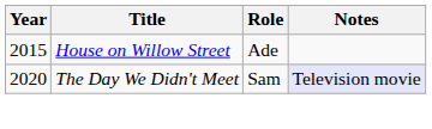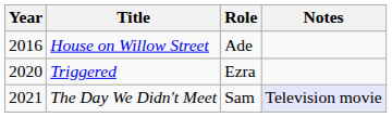 <table class="wikitable">
 <tr>
 <th>Year</th>
 <th>Title</th>
 <th>Role</th>
 <th>Notes</th>
 </tr>
 <tr>
-<td>2015</td>
+<td>2016</td>
 <td><em><a href='#'>House on Willow Street</a></em></td>
 <td>Ade</td>
 <td></td>
 </tr>
 <tr>
 <td>2020</td>
+<td><em><a href='#'>Triggered</a></em></td>
+<td>Ezra</td>
+<td></td>
+</tr>
+<tr>
+<td>2021</td>
 <td><em>The Day We Didn't Meet</em></td>
 <td>Sam</td>
 <td style="background: lavender;">Television movie</td>
 </tr>
 </table>
